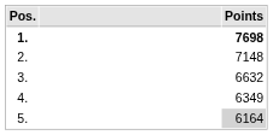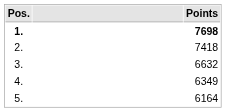 <table cellspacing="1" cellpadding="3" style="border:1px solid #AAAAAA;font-size:90%">
 <tr bgcolor="#E4E4E4">
 <th style="border-bottom:1px solid #AAAAAA" width=10>Pos.</th>
 <th style="border-bottom:1px solid #AAAAAA" width=200></th>
 <th style="border-bottom:1px solid #AAAAAA" width=20>Points</th>
 </tr>
 <tr>
 <td align="center"><strong>1.</strong></td>
 <td><strong></strong></td>
 <td align="right"><strong>7698</strong></td>
 </tr>
 <tr>
 <td align="center">2.</td>
 <td></td>
-<td align="right">7148</td>
+<td align="right">7418</td>
 </tr>
 <tr>
 <td align="center">3.</td>
 <td></td>
 <td align="right">6632</td>
 </tr>
 <tr>
 <td align="center">4.</td>
 <td></td>
 <td align="right">6349</td>
 </tr>
 <tr>
 <td align="center">5.</td>
 <td></td>
-<td align="right" style="background: lightgrey;">6164</td>
+<td align="right">6164</td>
 </tr>
 </table>
